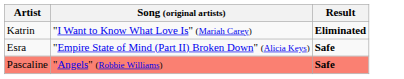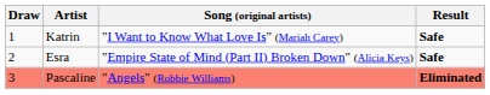 <table class="wikitable">
 <tr>
+<th>Draw</th>
 <th>Artist</th>
 <th>Song <small>(original artists)</small></th>
 <th>Result</th>
 </tr>
 <tr>
+<td>1</td>
 <td>Katrin</td>
 <td>"<a href='#'>I Want to Know What Love Is</a>" <small>(<a href='#'>Mariah Carey</a>)</small></td>
-<td><strong>Eliminated</strong></td>
+<td><strong>Safe</strong></td>
 </tr>
 <tr>
+<td>2</td>
 <td>Esra</td>
 <td>"<a href='#'>Empire State of Mind (Part II) Broken Down</a>" <small>(<a href='#'>Alicia Keys</a>)</small></td>
 <td><strong>Safe</strong></td>
 </tr>
 <tr bgcolor="#FA8072">
+<td>3</td>
 <td>Pascaline</td>
 <td>"<a href='#'>Angels</a>" <small>(<a href='#'>Robbie Williams</a>)</small></td>
-<td><strong>Safe</strong></td>
+<td><strong>Eliminated</strong></td>
 </tr>
 </table>
